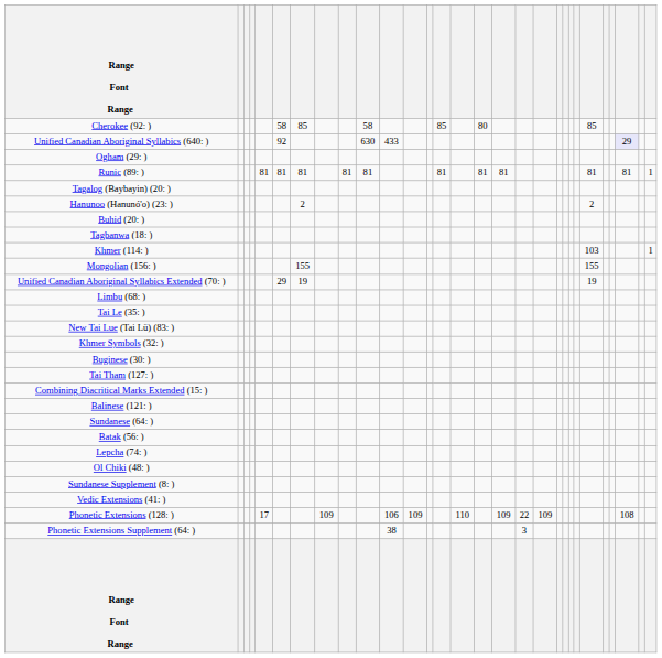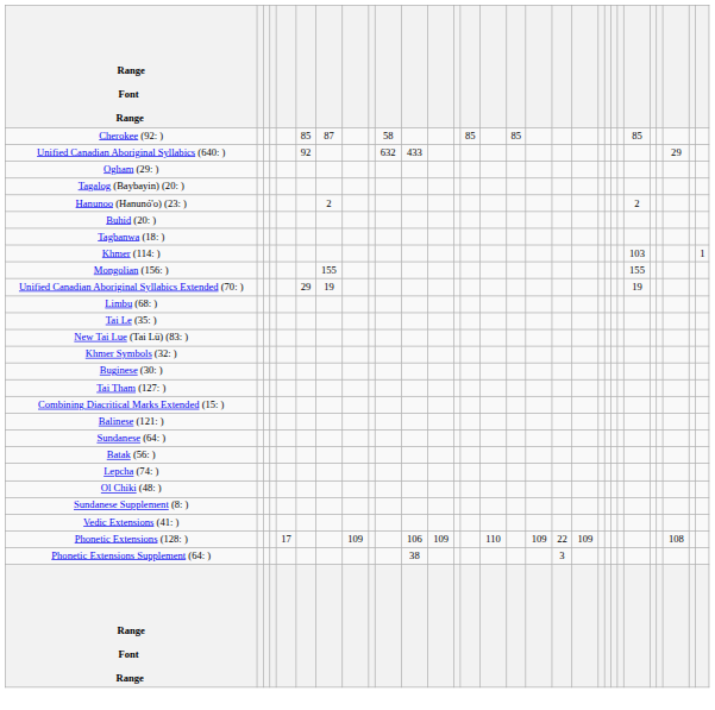 <table class="wikitable" style="width:100%; text-align:center; vertical-align:middle; font-size:80%;">
 <tr style="vertical-align: bottom; height:12em;">
 <th style="width:310px;"><br>Range<br><br>Font  <br><br>Range <span></span></th>
 <th></th>
 <th></th>
 <th></th>
 <th></th>
 <th></th>
 <th></th>
 <th></th>
 <th></th>
 <th></th>
 <th></th>
 <th></th>
 <th></th>
 <th></th>
 <th></th>
 <th></th>
 <th></th>
 <th></th>
 <th></th>
 <th></th>
 <th></th>
 <th></th>
 <th></th>
 <th></th>
 <th></th>
 <th></th>
 <th></th>
 <th></th>
 <th></th>
 </tr>
 <tr>
 <td><a href='#'>Cherokee</a> (92: )</td>
 <td></td>
 <td></td>
 <td></td>
 <td></td>
-<td>58</td>
 <td>85</td>
+<td>87</td>
 <td></td>
 <td></td>
 <td>58</td>
 <td></td>
 <td></td>
 <td></td>
 <td>85</td>
 <td></td>
-<td>80</td>
+<td>85</td>
 <td></td>
 <td></td>
 <td></td>
 <td></td>
 <td></td>
 <td></td>
 <td></td>
 <td>85</td>
 <td></td>
 <td></td>
 <td></td>
 <td></td>
 <td></td>
 </tr>
 <tr>
 <td><a href='#'>Unified Canadian Aboriginal Syllabics</a> (640: )</td>
 <td></td>
 <td></td>
 <td></td>
 <td></td>
 <td>92</td>
 <td></td>
 <td></td>
 <td></td>
-<td>630</td>
+<td>632</td>
 <td>433</td>
 <td></td>
 <td></td>
 <td></td>
 <td></td>
 <td></td>
 <td></td>
 <td></td>
 <td></td>
 <td></td>
 <td></td>
 <td></td>
 <td></td>
 <td></td>
 <td></td>
 <td></td>
-<td style="background: lavender;">29</td>
+<td>29</td>
 <td></td>
 <td></td>
 </tr>
 <tr>
 <td><a href='#'>Ogham</a> (29: )</td>
 <td></td>
 <td></td>
 <td></td>
 <td></td>
 <td></td>
 <td></td>
 <td></td>
 <td></td>
 <td></td>
 <td></td>
 <td></td>
 <td></td>
 <td></td>
 <td></td>
 <td></td>
 <td></td>
 <td></td>
 <td></td>
 <td></td>
 <td></td>
 <td></td>
 <td></td>
 <td></td>
 <td></td>
 <td></td>
 <td></td>
 <td></td>
 <td></td>
-</tr>
-<tr>
-<td><a href='#'>Runic</a> (89: )</td>
-<td></td>
-<td></td>
-<td></td>
-<td>81</td>
-<td>81</td>
-<td>81</td>
-<td></td>
-<td>81</td>
-<td>81</td>
-<td></td>
-<td></td>
-<td></td>
-<td>81</td>
-<td></td>
-<td>81</td>
-<td>81</td>
-<td></td>
-<td></td>
-<td></td>
-<td></td>
-<td></td>
-<td></td>
-<td>81</td>
-<td></td>
-<td></td>
-<td>81</td>
-<td></td>
-<td>1</td>
 </tr>
 <tr>
 <td><a href='#'>Tagalog</a> (Baybayin) (20: )</td>
 <td></td>
 <td></td>
 <td></td>
 <td></td>
 <td></td>
 <td></td>
 <td></td>
 <td></td>
 <td></td>
 <td></td>
 <td></td>
 <td></td>
 <td></td>
 <td></td>
 <td></td>
 <td></td>
 <td></td>
 <td></td>
 <td></td>
 <td></td>
 <td></td>
 <td></td>
 <td></td>
 <td></td>
 <td></td>
 <td></td>
 <td></td>
 <td></td>
 </tr>
 <tr>
 <td><a href='#'>Hanunoo</a> (Hanunó'o) (23: )</td>
 <td></td>
 <td></td>
 <td></td>
 <td></td>
 <td></td>
 <td>2</td>
 <td></td>
 <td></td>
 <td></td>
 <td></td>
 <td></td>
 <td></td>
 <td></td>
 <td></td>
 <td></td>
 <td></td>
 <td></td>
 <td></td>
 <td></td>
 <td></td>
 <td></td>
 <td></td>
 <td>2</td>
 <td></td>
 <td></td>
 <td></td>
 <td></td>
 <td></td>
 </tr>
 <tr>
 <td><a href='#'>Buhid</a> (20: )</td>
 <td></td>
 <td></td>
 <td></td>
 <td></td>
 <td></td>
 <td></td>
 <td></td>
 <td></td>
 <td></td>
 <td></td>
 <td></td>
 <td></td>
 <td></td>
 <td></td>
 <td></td>
 <td></td>
 <td></td>
 <td></td>
 <td></td>
 <td></td>
 <td></td>
 <td></td>
 <td></td>
 <td></td>
 <td></td>
 <td></td>
 <td></td>
 <td></td>
 </tr>
 <tr>
 <td><a href='#'>Tagbanwa</a> (18: )</td>
 <td></td>
 <td></td>
 <td></td>
 <td></td>
 <td></td>
 <td></td>
 <td></td>
 <td></td>
 <td></td>
 <td></td>
 <td></td>
 <td></td>
 <td></td>
 <td></td>
 <td></td>
 <td></td>
 <td></td>
 <td></td>
 <td></td>
 <td></td>
 <td></td>
 <td></td>
 <td></td>
 <td></td>
 <td></td>
 <td></td>
 <td></td>
 <td></td>
 </tr>
 <tr>
 <td><a href='#'>Khmer</a> (114: )</td>
 <td></td>
 <td></td>
 <td></td>
 <td></td>
 <td></td>
 <td></td>
 <td></td>
 <td></td>
 <td></td>
 <td></td>
 <td></td>
 <td></td>
 <td></td>
 <td></td>
 <td></td>
 <td></td>
 <td></td>
 <td></td>
 <td></td>
 <td></td>
 <td></td>
 <td></td>
 <td>103</td>
 <td></td>
 <td></td>
 <td></td>
 <td></td>
 <td>1</td>
 </tr>
 <tr>
 <td><a href='#'>Mongolian</a> (156: )</td>
 <td></td>
 <td></td>
 <td></td>
 <td></td>
 <td></td>
 <td>155</td>
 <td></td>
 <td></td>
 <td></td>
 <td></td>
 <td></td>
 <td></td>
 <td></td>
 <td></td>
 <td></td>
 <td></td>
 <td></td>
 <td></td>
 <td></td>
 <td></td>
 <td></td>
 <td></td>
 <td>155</td>
 <td></td>
 <td></td>
 <td></td>
 <td></td>
 <td></td>
 </tr>
 <tr>
 <td><a href='#'>Unified Canadian Aboriginal Syllabics Extended</a> (70: )</td>
 <td></td>
 <td></td>
 <td></td>
 <td></td>
 <td>29</td>
 <td>19</td>
 <td></td>
 <td></td>
 <td></td>
 <td></td>
 <td></td>
 <td></td>
 <td></td>
 <td></td>
 <td></td>
 <td></td>
 <td></td>
 <td></td>
 <td></td>
 <td></td>
 <td></td>
 <td></td>
 <td>19</td>
 <td></td>
 <td></td>
 <td></td>
 <td></td>
 <td></td>
 </tr>
 <tr>
 <td><a href='#'>Limbu</a> (68: )</td>
 <td></td>
 <td></td>
 <td></td>
 <td></td>
 <td></td>
 <td></td>
 <td></td>
 <td></td>
 <td></td>
 <td></td>
 <td></td>
 <td></td>
 <td></td>
 <td></td>
 <td></td>
 <td></td>
 <td></td>
 <td></td>
 <td></td>
 <td></td>
 <td></td>
 <td></td>
 <td></td>
 <td></td>
 <td></td>
 <td></td>
 <td></td>
 <td></td>
 </tr>
 <tr>
 <td><a href='#'>Tai Le</a> (35: )</td>
 <td></td>
 <td></td>
 <td></td>
 <td></td>
 <td></td>
 <td></td>
 <td></td>
 <td></td>
 <td></td>
 <td></td>
 <td></td>
 <td></td>
 <td></td>
 <td></td>
 <td></td>
 <td></td>
 <td></td>
 <td></td>
 <td></td>
 <td></td>
 <td></td>
 <td></td>
 <td></td>
 <td></td>
 <td></td>
 <td></td>
 <td></td>
 <td></td>
 </tr>
 <tr>
 <td><a href='#'>New Tai Lue</a> (Tai Lü) (83: )</td>
 <td></td>
 <td></td>
 <td></td>
 <td></td>
 <td></td>
 <td></td>
 <td></td>
 <td></td>
 <td></td>
 <td></td>
 <td></td>
 <td></td>
 <td></td>
 <td></td>
 <td></td>
 <td></td>
 <td></td>
 <td></td>
 <td></td>
 <td></td>
 <td></td>
 <td></td>
 <td></td>
 <td></td>
 <td></td>
 <td></td>
 <td></td>
 <td></td>
 </tr>
 <tr>
 <td><a href='#'>Khmer Symbols</a> (32: )</td>
 <td></td>
 <td></td>
 <td></td>
 <td></td>
 <td></td>
 <td></td>
 <td></td>
 <td></td>
 <td></td>
 <td></td>
 <td></td>
 <td></td>
 <td></td>
 <td></td>
 <td></td>
 <td></td>
 <td></td>
 <td></td>
 <td></td>
 <td></td>
 <td></td>
 <td></td>
 <td></td>
 <td></td>
 <td></td>
 <td></td>
 <td></td>
 <td></td>
 </tr>
 <tr>
 <td><a href='#'>Buginese</a> (30: )</td>
 <td></td>
 <td></td>
 <td></td>
 <td></td>
 <td></td>
 <td></td>
 <td></td>
 <td></td>
 <td></td>
 <td></td>
 <td></td>
 <td></td>
 <td></td>
 <td></td>
 <td></td>
 <td></td>
 <td></td>
 <td></td>
 <td></td>
 <td></td>
 <td></td>
 <td></td>
 <td></td>
 <td></td>
 <td></td>
 <td></td>
 <td></td>
 <td></td>
 </tr>
 <tr>
 <td><a href='#'>Tai Tham</a> (127: )</td>
 <td></td>
 <td></td>
 <td></td>
 <td></td>
 <td></td>
 <td></td>
 <td></td>
 <td></td>
 <td></td>
 <td></td>
 <td></td>
 <td></td>
 <td></td>
 <td></td>
 <td></td>
 <td></td>
 <td></td>
 <td></td>
 <td></td>
 <td></td>
 <td></td>
 <td></td>
 <td></td>
 <td></td>
 <td></td>
 <td></td>
 <td></td>
 <td></td>
 </tr>
 <tr>
 <td><a href='#'>Combining Diacritical Marks Extended</a> (15: )</td>
 <td></td>
 <td></td>
 <td></td>
 <td></td>
 <td></td>
 <td></td>
 <td></td>
 <td></td>
 <td></td>
 <td></td>
 <td></td>
 <td></td>
 <td></td>
 <td></td>
 <td></td>
 <td></td>
 <td></td>
 <td></td>
 <td></td>
 <td></td>
 <td></td>
 <td></td>
 <td></td>
 <td></td>
 <td></td>
 <td></td>
 <td></td>
 <td></td>
 </tr>
 <tr>
 <td><a href='#'>Balinese</a> (121: )</td>
 <td></td>
 <td></td>
 <td></td>
 <td></td>
 <td></td>
 <td></td>
 <td></td>
 <td></td>
 <td></td>
 <td></td>
 <td></td>
 <td></td>
 <td></td>
 <td></td>
 <td></td>
 <td></td>
 <td></td>
 <td></td>
 <td></td>
 <td></td>
 <td></td>
 <td></td>
 <td></td>
 <td></td>
 <td></td>
 <td></td>
 <td></td>
 <td></td>
 </tr>
 <tr>
 <td><a href='#'>Sundanese</a> (64: )</td>
 <td></td>
 <td></td>
 <td></td>
 <td></td>
 <td></td>
 <td></td>
 <td></td>
 <td></td>
 <td></td>
 <td></td>
 <td></td>
 <td></td>
 <td></td>
 <td></td>
 <td></td>
 <td></td>
 <td></td>
 <td></td>
 <td></td>
 <td></td>
 <td></td>
 <td></td>
 <td></td>
 <td></td>
 <td></td>
 <td></td>
 <td></td>
 <td></td>
 </tr>
 <tr>
 <td><a href='#'>Batak</a> (56: )</td>
 <td></td>
 <td></td>
 <td></td>
 <td></td>
 <td></td>
 <td></td>
 <td></td>
 <td></td>
 <td></td>
 <td></td>
 <td></td>
 <td></td>
 <td></td>
 <td></td>
 <td></td>
 <td></td>
 <td></td>
 <td></td>
 <td></td>
 <td></td>
 <td></td>
 <td></td>
 <td></td>
 <td></td>
 <td></td>
 <td></td>
 <td></td>
 <td></td>
 </tr>
 <tr>
 <td><a href='#'>Lepcha</a> (74: )</td>
 <td></td>
 <td></td>
 <td></td>
 <td></td>
 <td></td>
 <td></td>
 <td></td>
 <td></td>
 <td></td>
 <td></td>
 <td></td>
 <td></td>
 <td></td>
 <td></td>
 <td></td>
 <td></td>
 <td></td>
 <td></td>
 <td></td>
 <td></td>
 <td></td>
 <td></td>
 <td></td>
 <td></td>
 <td></td>
 <td></td>
 <td></td>
 <td></td>
 </tr>
 <tr>
 <td><a href='#'>Ol Chiki</a> (48: )</td>
 <td></td>
 <td></td>
 <td></td>
 <td></td>
 <td></td>
 <td></td>
 <td></td>
 <td></td>
 <td></td>
 <td></td>
 <td></td>
 <td></td>
 <td></td>
 <td></td>
 <td></td>
 <td></td>
 <td></td>
 <td></td>
 <td></td>
 <td></td>
 <td></td>
 <td></td>
 <td></td>
 <td></td>
 <td></td>
 <td></td>
 <td></td>
 <td></td>
 </tr>
 <tr>
 <td><a href='#'>Sundanese Supplement</a> (8: )</td>
 <td></td>
 <td></td>
 <td></td>
 <td></td>
 <td></td>
 <td></td>
 <td></td>
 <td></td>
 <td></td>
 <td></td>
 <td></td>
 <td></td>
 <td></td>
 <td></td>
 <td></td>
 <td></td>
 <td></td>
 <td></td>
 <td></td>
 <td></td>
 <td></td>
 <td></td>
 <td></td>
 <td></td>
 <td></td>
 <td></td>
 <td></td>
 <td></td>
 </tr>
 <tr>
 <td><a href='#'>Vedic Extensions</a> (41: )</td>
 <td></td>
 <td></td>
 <td></td>
 <td></td>
 <td></td>
 <td></td>
 <td></td>
 <td></td>
 <td></td>
 <td></td>
 <td></td>
 <td></td>
 <td></td>
 <td></td>
 <td></td>
 <td></td>
 <td></td>
 <td></td>
 <td></td>
 <td></td>
 <td></td>
 <td></td>
 <td></td>
 <td></td>
 <td></td>
 <td></td>
 <td></td>
 <td></td>
 </tr>
 <tr>
 <td><a href='#'>Phonetic Extensions</a> (128: )</td>
 <td></td>
 <td></td>
 <td></td>
 <td>17</td>
 <td></td>
 <td></td>
 <td>109</td>
 <td></td>
 <td></td>
 <td>106</td>
 <td>109</td>
 <td></td>
 <td></td>
 <td>110</td>
 <td></td>
 <td>109</td>
 <td>22</td>
 <td>109</td>
 <td></td>
 <td></td>
 <td></td>
 <td></td>
 <td></td>
 <td></td>
 <td></td>
 <td>108</td>
 <td></td>
 <td></td>
 </tr>
 <tr>
 <td><a href='#'>Phonetic Extensions Supplement</a> (64: )</td>
 <td></td>
 <td></td>
 <td></td>
 <td></td>
 <td></td>
 <td></td>
 <td></td>
 <td></td>
 <td></td>
 <td>38</td>
 <td></td>
 <td></td>
 <td></td>
 <td></td>
 <td></td>
 <td></td>
 <td>3</td>
 <td></td>
 <td></td>
 <td></td>
 <td></td>
 <td></td>
 <td></td>
 <td></td>
 <td></td>
 <td></td>
 <td></td>
 <td></td>
 </tr>
 <tr style="vertical-align: bottom; height:12em;">
 <th><br>Range<br><br>Font  <br><br>Range <span></span></th>
 <th></th>
 <th></th>
 <th></th>
 <th></th>
 <th></th>
 <th></th>
 <th></th>
 <th></th>
 <th></th>
 <th></th>
 <th></th>
 <th></th>
 <th></th>
 <th></th>
 <th></th>
 <th></th>
 <th></th>
 <th></th>
 <th></th>
 <th></th>
 <th></th>
 <th></th>
 <th></th>
 <th></th>
 <th></th>
 <th></th>
 <th></th>
 <th></th>
 </tr>
 </table>
